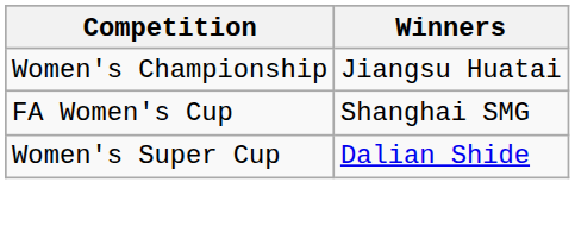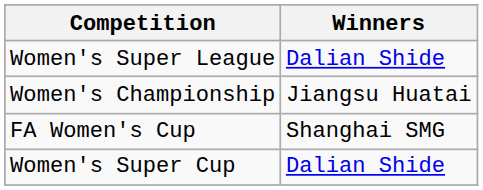 <table class="wikitable">
 <tr>
 <th>Competition</th>
 <th>Winners</th>
+</tr>
+<tr>
+<td>Women's Super League</td>
+<td><a href='#'>Dalian Shide</a></td>
 </tr>
 <tr>
 <td>Women's Championship</td>
 <td>Jiangsu Huatai</td>
 </tr>
 <tr>
 <td>FA Women's Cup</td>
 <td>Shanghai SMG</td>
 </tr>
 <tr>
 <td>Women's Super Cup</td>
 <td><a href='#'>Dalian Shide</a></td>
 </tr>
 </table>
